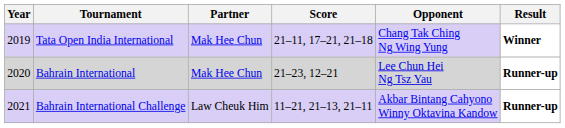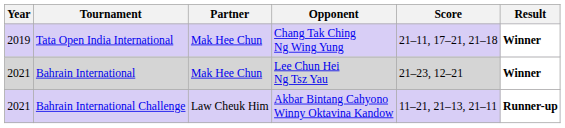 <table class="sortable wikitable" style="font-size: 90%;">
 <tr>
 <th>Year</th>
 <th>Tournament</th>
 <th>Partner</th>
+<th>Opponent</th>
 <th>Score</th>
-<th>Opponent</th>
 <th>Result</th>
 </tr>
 <tr style="background:#D8CEF6">
 <td align="center">2019</td>
 <td align="left"><a href='#'>Tata Open India International</a></td>
 <td align="left"> <a href='#'>Mak Hee Chun</a></td>
+<td align="left"> <a href='#'>Chang Tak Ching</a><br> <a href='#'>Ng Wing Yung</a></td>
 <td align="left">21–11, 17–21, 21–18</td>
-<td align="left"> <a href='#'>Chang Tak Ching</a><br> <a href='#'>Ng Wing Yung</a></td>
 <td style="text-align:left; background:white"> <strong>Winner</strong></td>
 </tr>
 <tr style="background:#D5D5D5">
-<td align="center">2020</td>
+<td align="center">2021</td>
 <td align="left"><a href='#'>Bahrain International</a></td>
 <td align="left"> <a href='#'>Mak Hee Chun</a></td>
+<td align="left"> <a href='#'>Lee Chun Hei</a><br> <a href='#'>Ng Tsz Yau</a></td>
 <td align="left">21–23, 12–21</td>
-<td align="left"> <a href='#'>Lee Chun Hei</a><br> <a href='#'>Ng Tsz Yau</a></td>
-<td style="text-align:left; background:white"> <strong>Runner-up</strong></td>
+<td style="text-align:left; background:white"> <strong>Winner</strong></td>
 </tr>
 <tr style="background:#D8CEF6">
 <td align="center">2021</td>
 <td align="left"><a href='#'>Bahrain International Challenge</a></td>
 <td align="left"> Law Cheuk Him</td>
+<td align="left"> <a href='#'>Akbar Bintang Cahyono</a><br> <a href='#'>Winny Oktavina Kandow</a></td>
 <td align="left">11–21, 21–13, 21–11</td>
-<td align="left"> <a href='#'>Akbar Bintang Cahyono</a><br> <a href='#'>Winny Oktavina Kandow</a></td>
 <td style="text-align:left; background:white"> <strong>Runner-up</strong></td>
 </tr>
 </table>
